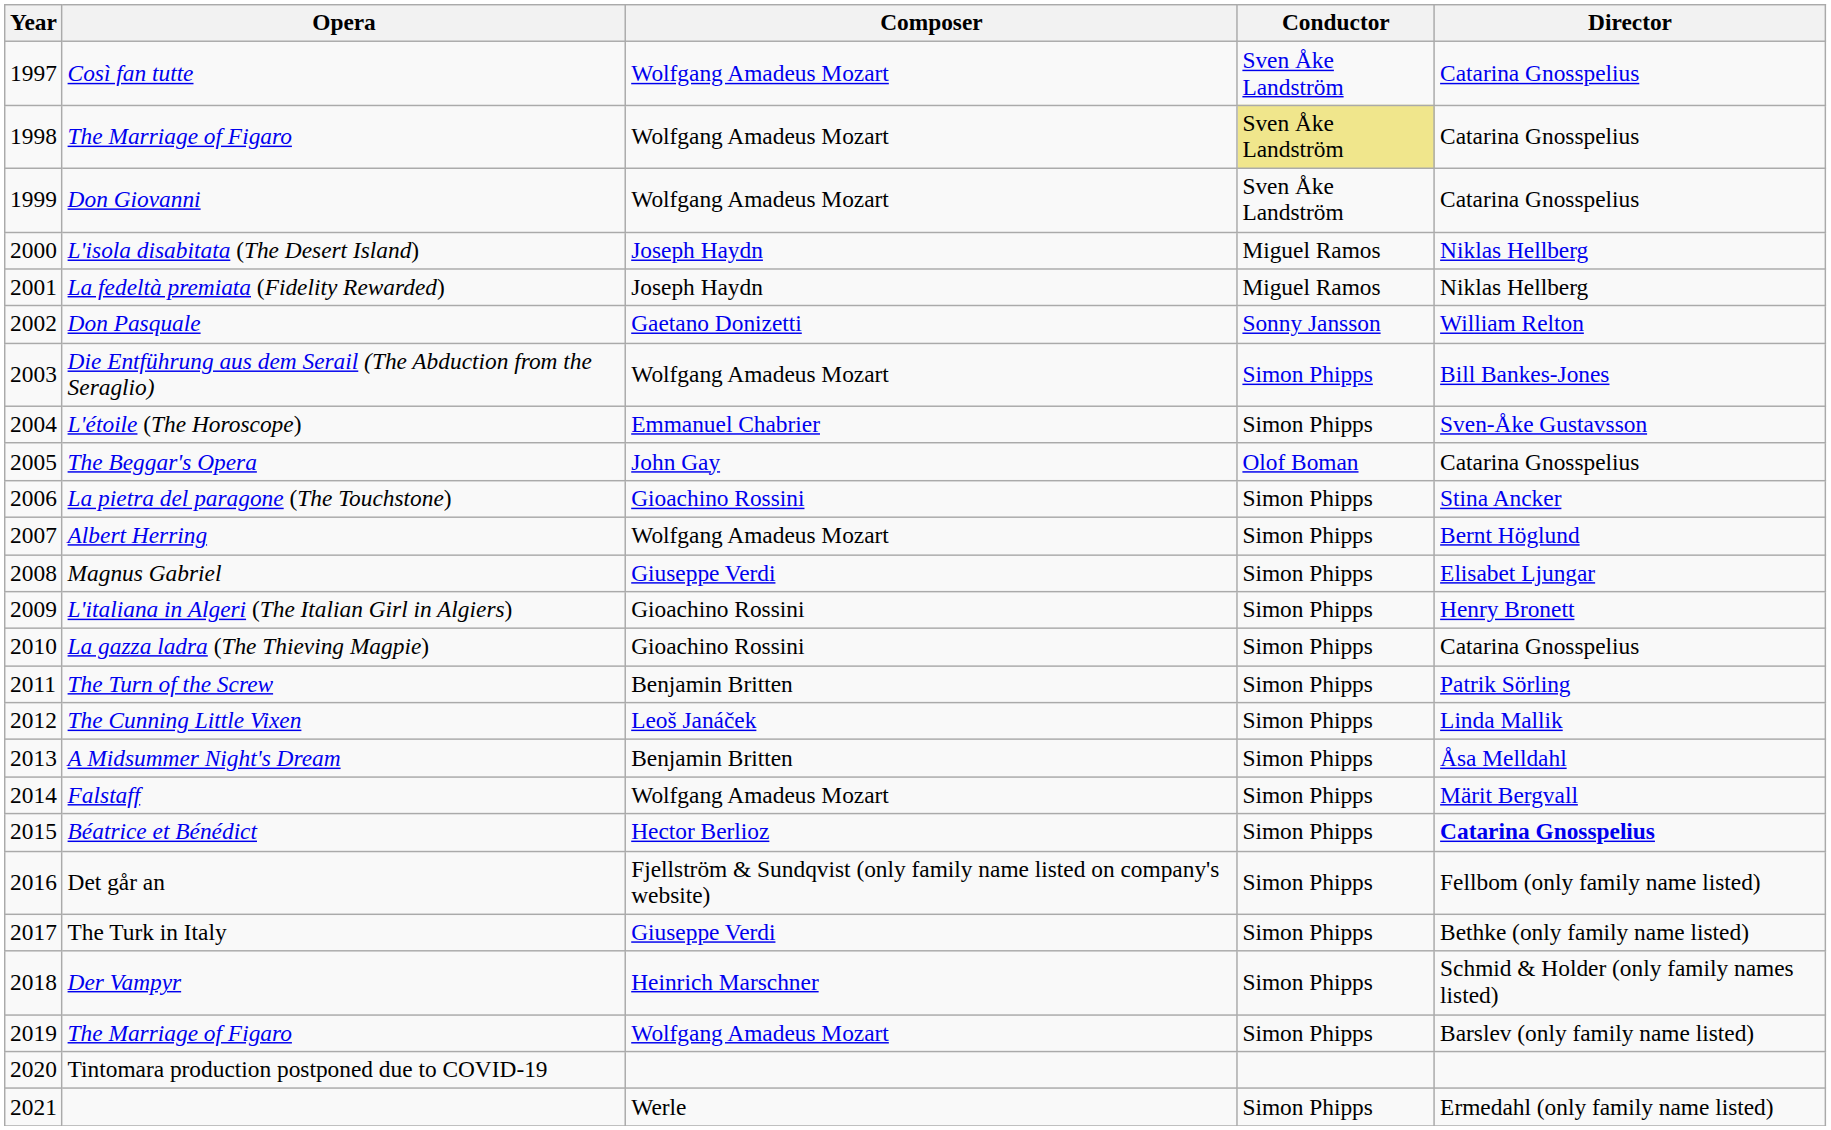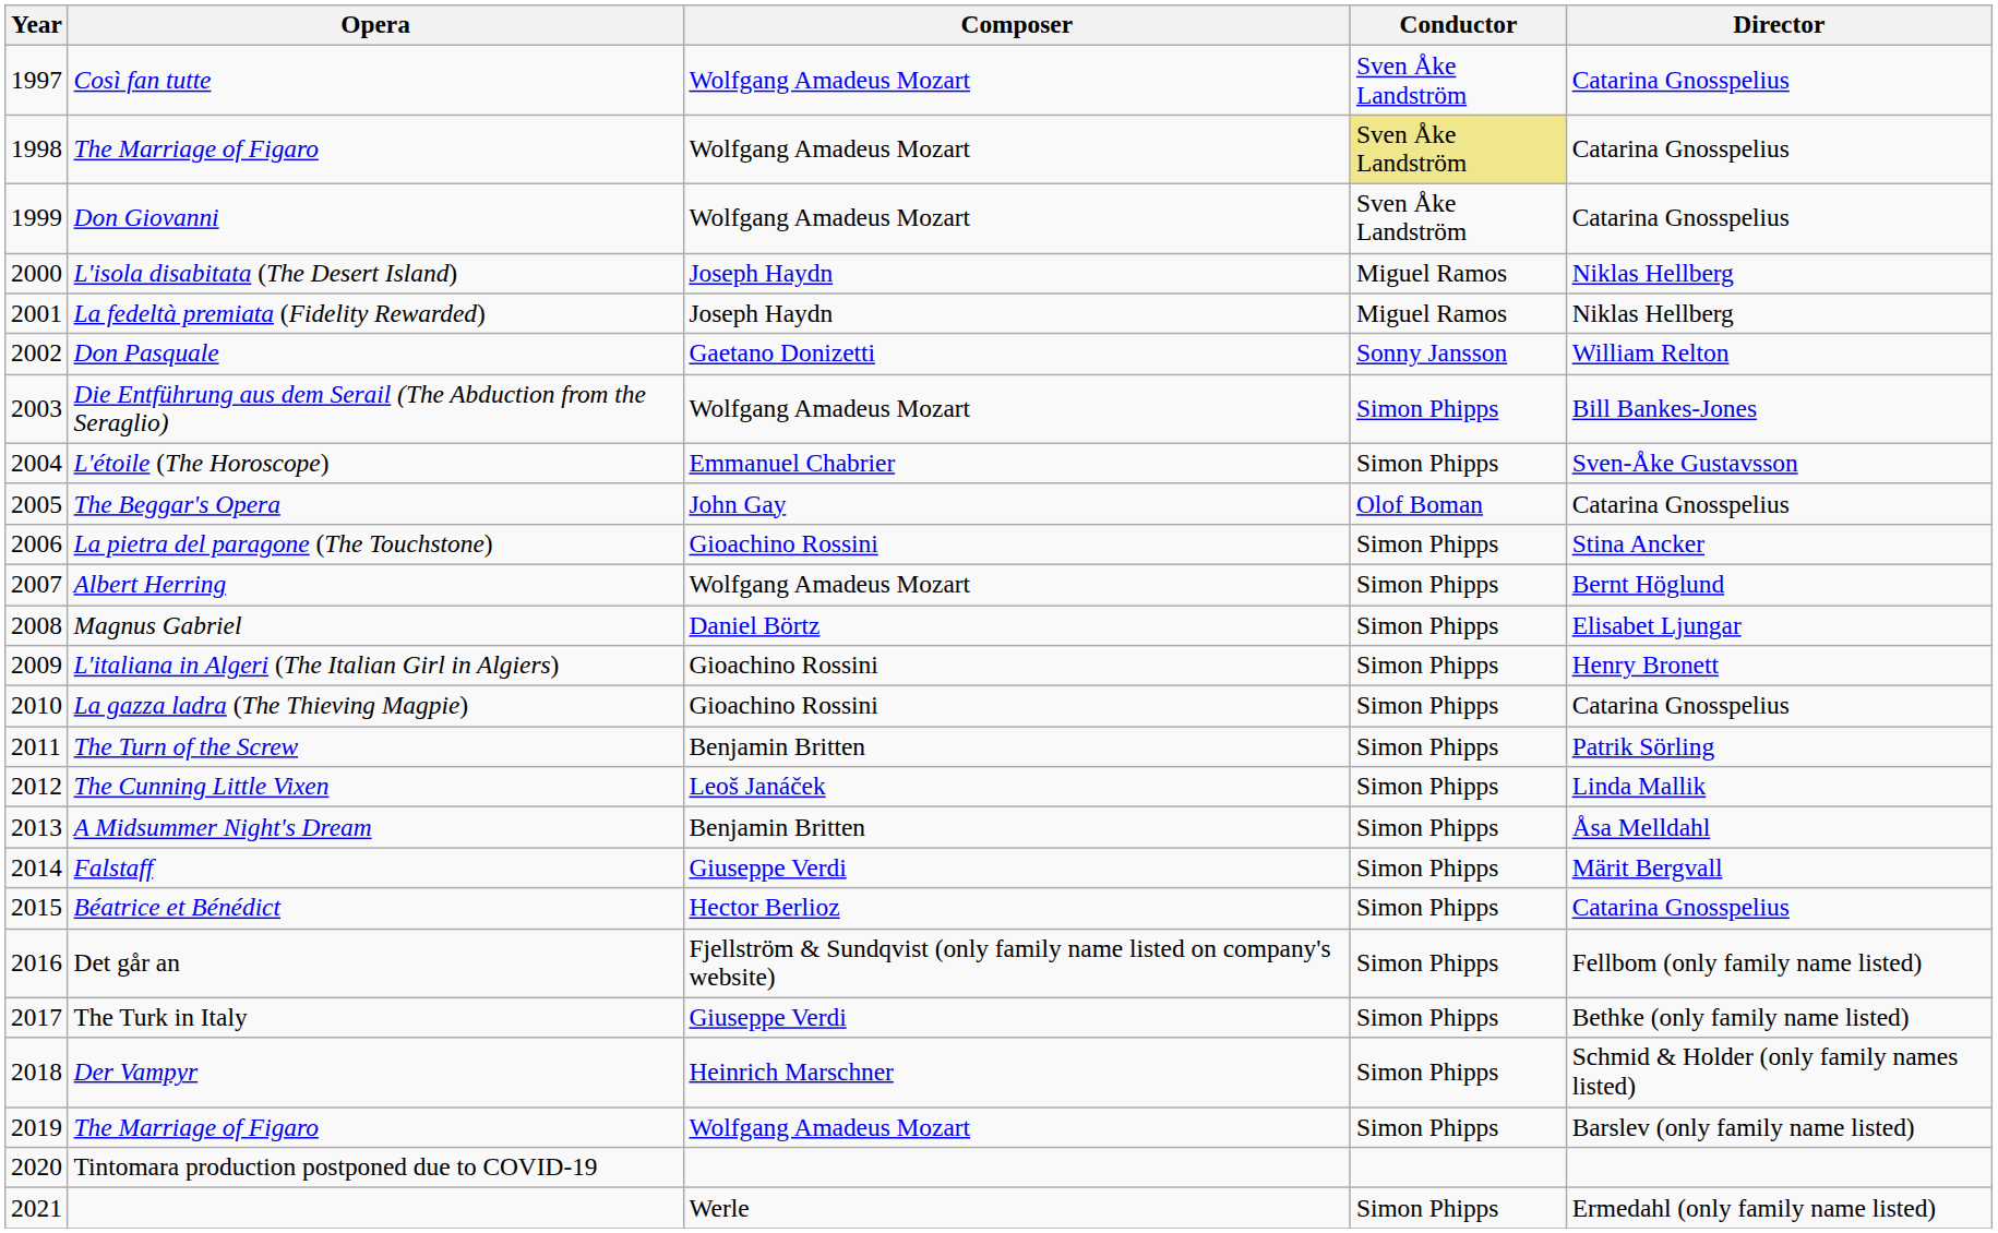 <table class="wikitable sortable">
 <tr>
 <th>Year</th>
 <th>Opera</th>
 <th>Composer</th>
 <th>Conductor</th>
 <th>Director</th>
 </tr>
 <tr>
 <td>1997</td>
 <td><em><a href='#'>Così fan tutte</a></em></td>
 <td><a href='#'>Wolfgang Amadeus Mozart</a></td>
 <td><a href='#'>Sven Åke Landström</a></td>
 <td><a href='#'>Catarina Gnosspelius</a></td>
 </tr>
 <tr>
 <td>1998</td>
 <td><em><a href='#'>The Marriage of Figaro</a></em></td>
 <td>Wolfgang Amadeus Mozart</td>
 <td style="background: khaki;">Sven Åke Landström</td>
 <td>Catarina Gnosspelius</td>
 </tr>
 <tr>
 <td>1999</td>
 <td><em><a href='#'>Don Giovanni</a></em></td>
 <td>Wolfgang Amadeus Mozart</td>
 <td>Sven Åke Landström</td>
 <td>Catarina Gnosspelius</td>
 </tr>
 <tr>
 <td>2000</td>
 <td><em><a href='#'>L'isola disabitata</a></em> (<em>The Desert Island</em>)</td>
 <td><a href='#'>Joseph Haydn</a></td>
 <td>Miguel Ramos</td>
 <td><a href='#'>Niklas Hellberg</a></td>
 </tr>
 <tr>
 <td>2001</td>
 <td><em><a href='#'>La fedeltà premiata</a></em> (<em>Fidelity Rewarded</em>)</td>
 <td>Joseph Haydn</td>
 <td>Miguel Ramos</td>
 <td>Niklas Hellberg</td>
 </tr>
 <tr>
 <td>2002</td>
 <td><em><a href='#'>Don Pasquale</a></em></td>
 <td><a href='#'>Gaetano Donizetti</a></td>
 <td><a href='#'>Sonny Jansson</a></td>
 <td><a href='#'>William Relton</a></td>
 </tr>
 <tr>
 <td>2003</td>
 <td><em><a href='#'>Die Entführung aus dem Serail</a></em> <em>(The Abduction from the Seraglio)</em></td>
 <td>Wolfgang Amadeus Mozart</td>
 <td><a href='#'>Simon Phipps</a></td>
 <td><a href='#'>Bill Bankes-Jones</a></td>
 </tr>
 <tr>
 <td>2004</td>
 <td><em><a href='#'>L'étoile</a></em> (<em>The Horoscope</em>)</td>
 <td><a href='#'>Emmanuel Chabrier</a></td>
 <td>Simon Phipps</td>
 <td><a href='#'>Sven-Åke Gustavsson</a></td>
 </tr>
 <tr>
 <td>2005</td>
 <td><em><a href='#'>The Beggar's Opera</a></em></td>
 <td><a href='#'>John Gay</a></td>
 <td><a href='#'>Olof Boman</a></td>
 <td>Catarina Gnosspelius</td>
 </tr>
 <tr>
 <td>2006</td>
 <td><em><a href='#'>La pietra del paragone</a></em> (<em>The Touchstone</em>)</td>
 <td><a href='#'>Gioachino Rossini</a></td>
 <td>Simon Phipps</td>
 <td><a href='#'>Stina Ancker</a></td>
 </tr>
 <tr>
 <td>2007</td>
 <td><em><a href='#'>Albert Herring</a></em></td>
 <td>Wolfgang Amadeus Mozart</td>
 <td>Simon Phipps</td>
 <td><a href='#'>Bernt Höglund</a></td>
 </tr>
 <tr>
 <td>2008</td>
 <td><em>Magnus Gabriel</em></td>
-<td><a href='#'>Giuseppe Verdi</a></td>
+<td><a href='#'>Daniel Börtz</a></td>
 <td>Simon Phipps</td>
 <td><a href='#'>Elisabet Ljungar</a></td>
 </tr>
 <tr>
 <td>2009</td>
 <td><em><a href='#'>L'italiana in Algeri</a></em> (<em>The Italian Girl in Algiers</em>)</td>
 <td>Gioachino Rossini</td>
 <td>Simon Phipps</td>
 <td><a href='#'>Henry Bronett</a></td>
 </tr>
 <tr>
 <td>2010</td>
 <td><em><a href='#'>La gazza ladra</a></em> (<em>The Thieving Magpie</em>)</td>
 <td>Gioachino Rossini</td>
 <td>Simon Phipps</td>
 <td>Catarina Gnosspelius</td>
 </tr>
 <tr>
 <td>2011</td>
 <td><em><a href='#'>The Turn of the Screw</a></em></td>
 <td>Benjamin Britten</td>
 <td>Simon Phipps</td>
 <td><a href='#'>Patrik Sörling</a></td>
 </tr>
 <tr>
 <td>2012</td>
 <td><em><a href='#'>The Cunning Little Vixen</a></em></td>
 <td><a href='#'>Leoš Janáček</a></td>
 <td>Simon Phipps</td>
 <td><a href='#'>Linda Mallik</a></td>
 </tr>
 <tr>
 <td>2013</td>
 <td><em><a href='#'>A Midsummer Night's Dream</a></em></td>
 <td>Benjamin Britten</td>
 <td>Simon Phipps</td>
 <td><a href='#'>Åsa Melldahl</a></td>
 </tr>
 <tr>
 <td>2014</td>
 <td><em><a href='#'>Falstaff</a></em></td>
-<td>Wolfgang Amadeus Mozart</td>
+<td><a href='#'>Giuseppe Verdi</a></td>
 <td>Simon Phipps</td>
 <td><a href='#'>Märit Bergvall</a></td>
 </tr>
 <tr>
 <td>2015</td>
 <td><em><a href='#'>Béatrice et Bénédict</a></em></td>
 <td><a href='#'>Hector Berlioz</a></td>
 <td>Simon Phipps</td>
-<td><strong><a href='#'>Catarina Gnosspelius</a></strong></td>
+<td><a href='#'>Catarina Gnosspelius</a></td>
 </tr>
 <tr>
 <td>2016</td>
 <td>Det går an</td>
 <td>Fjellström & Sundqvist (only family name listed on company's website)</td>
 <td>Simon Phipps</td>
 <td>Fellbom (only family name listed)</td>
 </tr>
 <tr>
 <td>2017</td>
 <td>The Turk in Italy</td>
 <td><a href='#'>Giuseppe Verdi</a></td>
 <td>Simon Phipps</td>
 <td>Bethke (only family name listed)</td>
 </tr>
 <tr>
 <td>2018</td>
 <td><em><a href='#'>Der Vampyr</a></em></td>
 <td><a href='#'>Heinrich Marschner</a></td>
 <td>Simon Phipps</td>
 <td>Schmid & Holder (only family names listed)</td>
 </tr>
 <tr>
 <td>2019</td>
 <td><em><a href='#'>The Marriage of Figaro</a></em></td>
 <td><a href='#'>Wolfgang Amadeus Mozart</a></td>
 <td>Simon Phipps</td>
 <td>Barslev  (only family name listed)</td>
 </tr>
 <tr>
 <td>2020</td>
 <td>Tintomara production postponed due to COVID-19</td>
 <td></td>
 <td></td>
 <td></td>
 </tr>
 <tr>
 <td>2021</td>
 <td></td>
 <td>Werle</td>
 <td>Simon Phipps</td>
 <td>Ermedahl (only family name listed)</td>
 </tr>
 </table>
